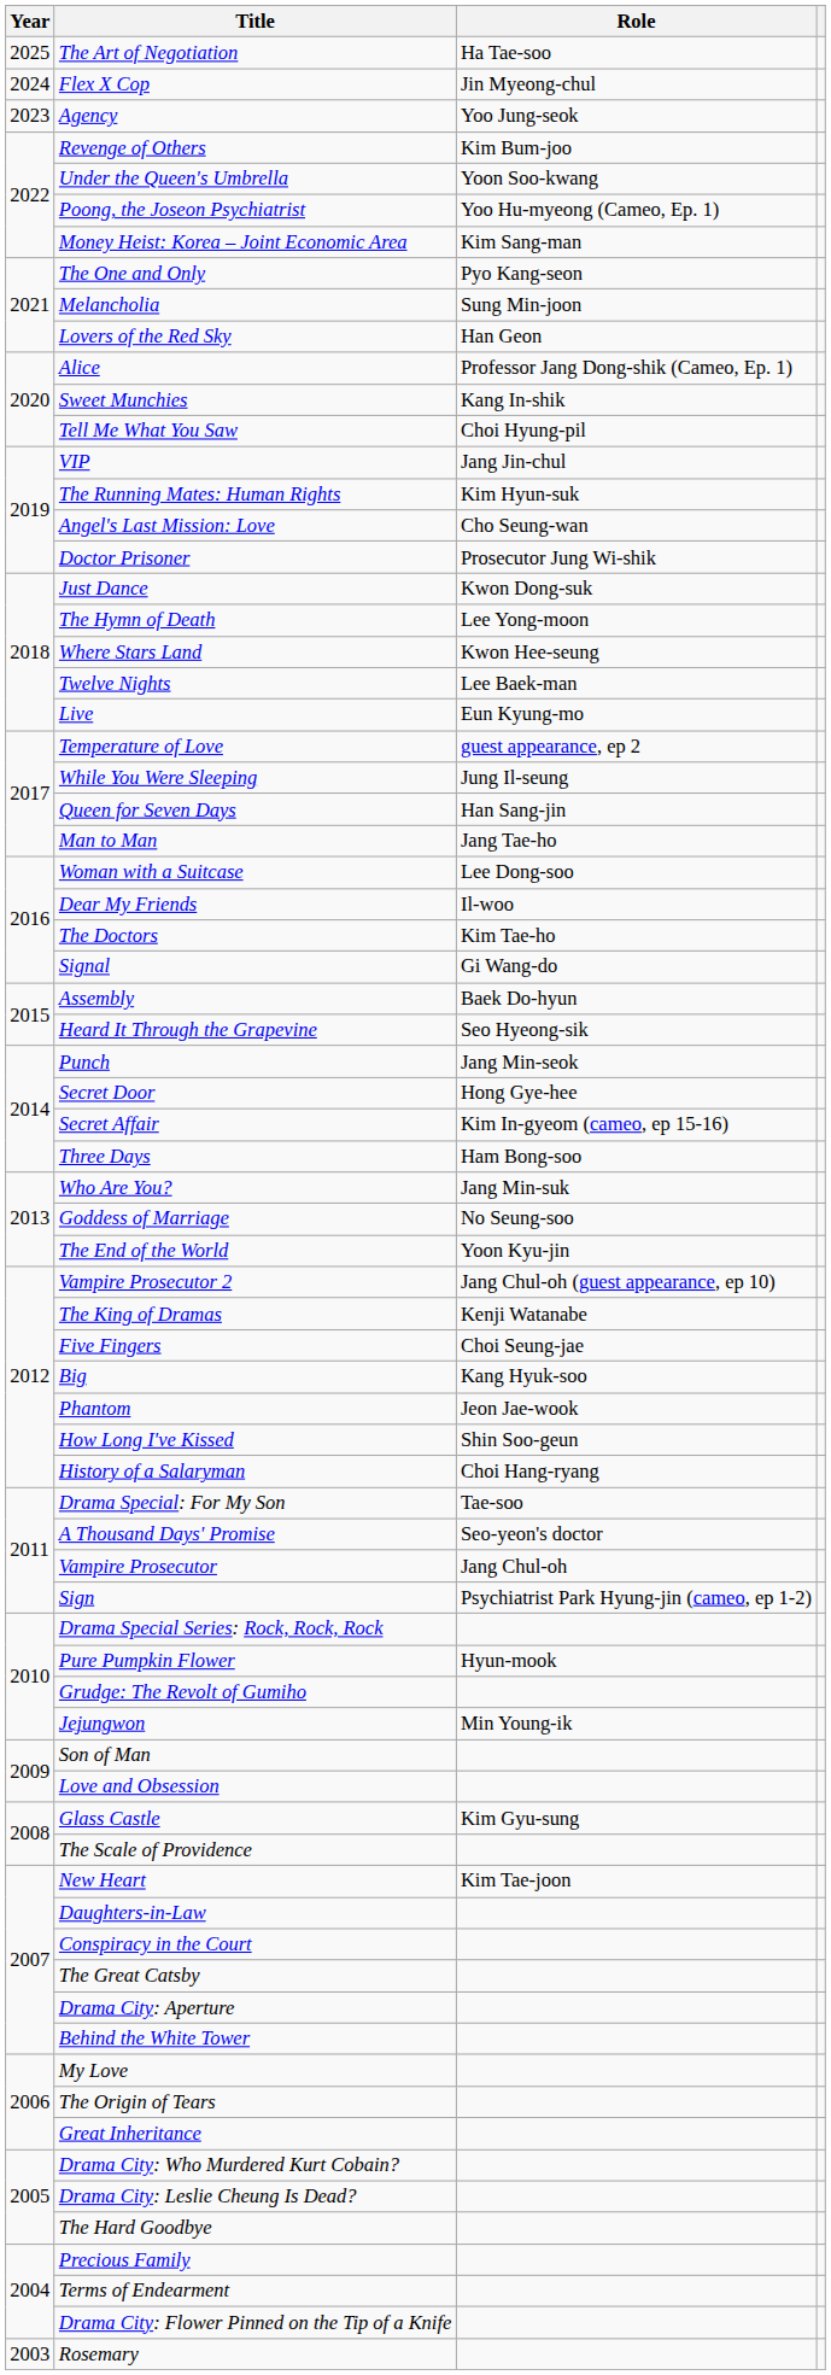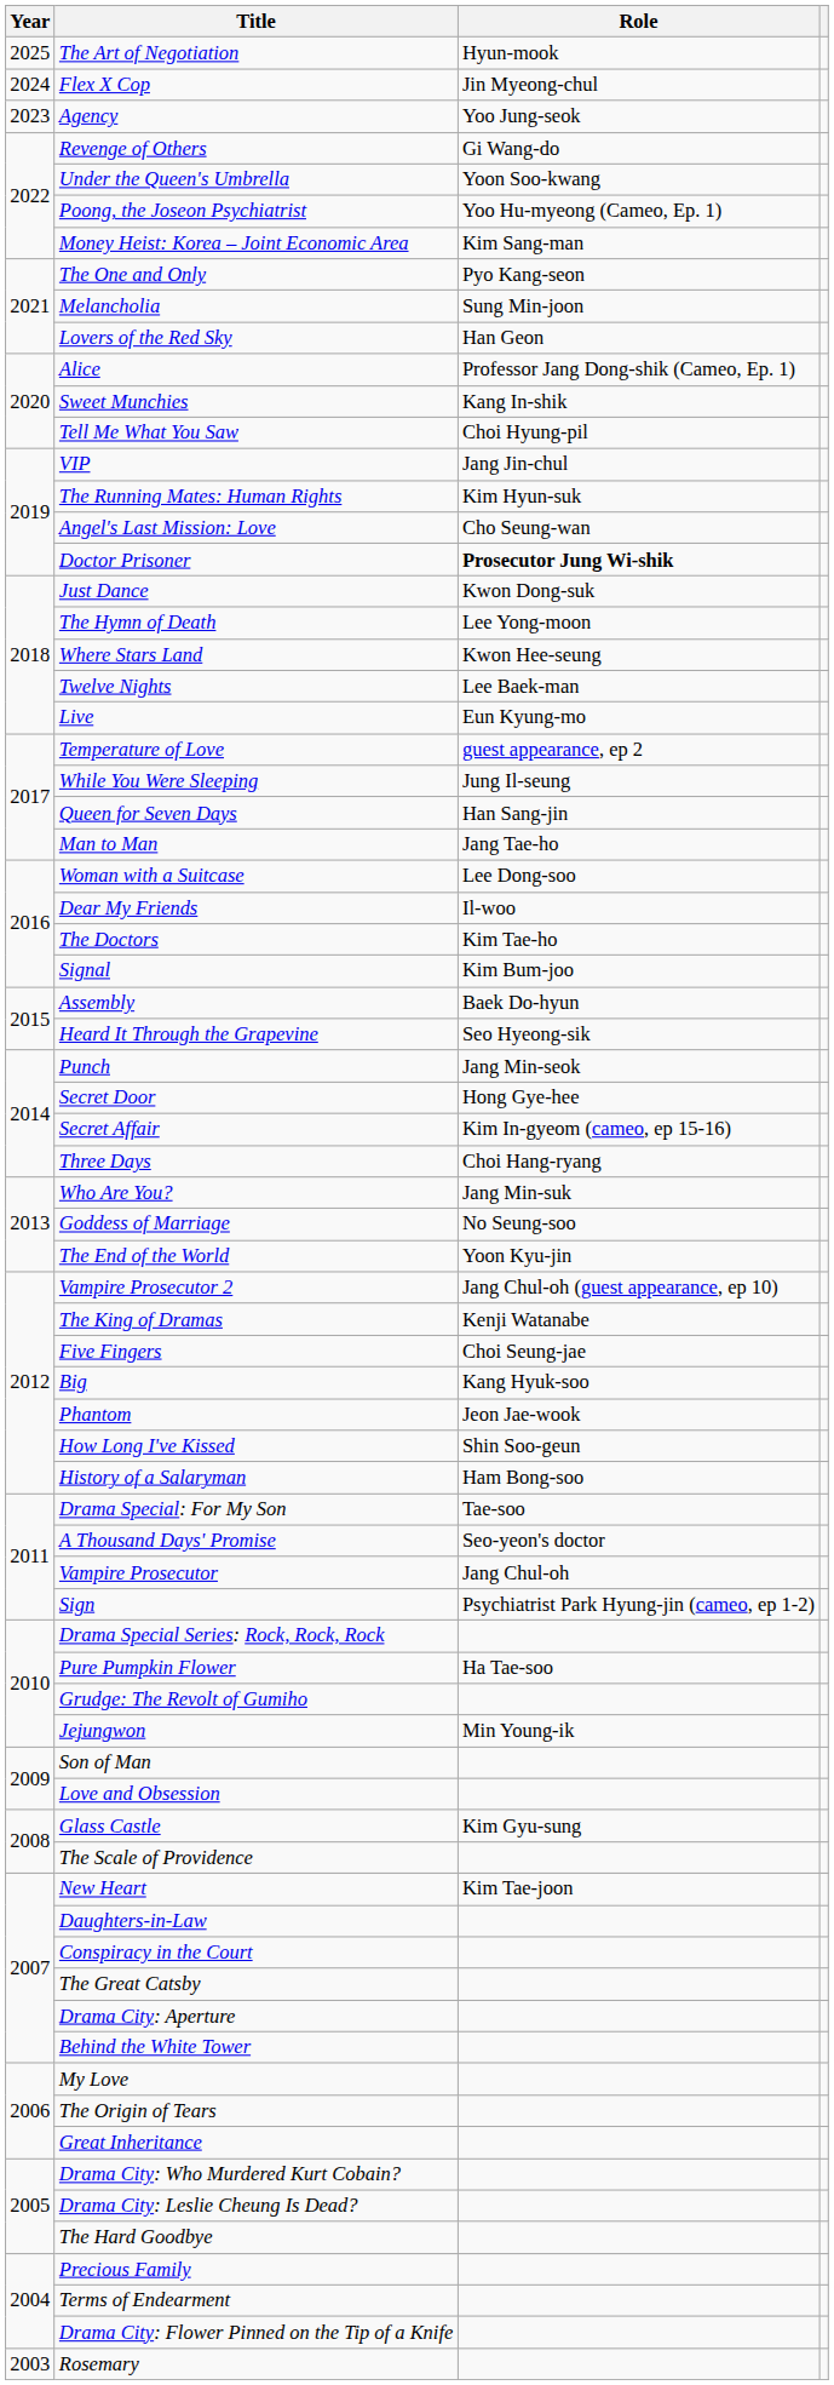 <table class="wikitable sortable">
 <tr>
 <th scope="col">Year</th>
 <th scope="col">Title</th>
 <th scope="col">Role</th>
 <th scope="col"></th>
 </tr>
 <tr>
 <td>2025</td>
 <td><em><a href='#'>The Art of Negotiation</a></em></td>
-<td>Ha Tae-soo</td>
+<td>Hyun-mook</td>
 <td></td>
 </tr>
 <tr>
 <td>2024</td>
 <td><em><a href='#'>Flex X Cop</a></em></td>
 <td>Jin Myeong-chul</td>
 <td></td>
 </tr>
 <tr>
 <td>2023</td>
 <td><em><a href='#'>Agency</a></em></td>
 <td>Yoo Jung-seok</td>
 <td></td>
 </tr>
 <tr>
 <td rowspan="4">2022</td>
 <td><em><a href='#'>Revenge of Others</a></em></td>
-<td>Kim Bum-joo</td>
+<td>Gi Wang-do</td>
 <td></td>
 </tr>
 <tr>
 <td><em><a href='#'>Under the Queen's Umbrella</a></em></td>
 <td>Yoon Soo-kwang</td>
 <td></td>
 </tr>
 <tr>
 <td><em><a href='#'>Poong, the Joseon Psychiatrist</a></em></td>
 <td>Yoo Hu-myeong (Cameo, Ep. 1)</td>
 <td></td>
 </tr>
 <tr>
 <td><em><a href='#'>Money Heist: Korea – Joint Economic Area</a></em></td>
 <td>Kim Sang-man</td>
 <td></td>
 </tr>
 <tr>
 <td rowspan="3">2021</td>
 <td><em><a href='#'>The One and Only</a></em></td>
 <td>Pyo Kang-seon</td>
 <td></td>
 </tr>
 <tr>
 <td><em><a href='#'>Melancholia</a></em></td>
 <td>Sung Min-joon</td>
 <td></td>
 </tr>
 <tr>
 <td><em><a href='#'>Lovers of the Red Sky</a></em></td>
 <td>Han Geon</td>
 <td></td>
 </tr>
 <tr>
 <td rowspan=3>2020</td>
 <td><em><a href='#'>Alice</a></em></td>
 <td>Professor Jang Dong-shik (Cameo, Ep. 1)</td>
 <td></td>
 </tr>
 <tr>
 <td><em><a href='#'>Sweet Munchies</a></em></td>
 <td>Kang In-shik</td>
 <td></td>
 </tr>
 <tr>
 <td><em><a href='#'>Tell Me What You Saw</a></em></td>
 <td>Choi Hyung-pil</td>
 <td></td>
 </tr>
 <tr>
 <td rowspan=4>2019</td>
 <td><em><a href='#'>VIP</a></em></td>
 <td>Jang Jin-chul</td>
 <td></td>
 </tr>
 <tr>
 <td><em><a href='#'>The Running Mates: Human Rights</a></em></td>
 <td>Kim Hyun-suk</td>
 <td></td>
 </tr>
 <tr>
 <td><em><a href='#'>Angel's Last Mission: Love</a></em></td>
 <td>Cho Seung-wan</td>
 <td></td>
 </tr>
 <tr>
 <td><em><a href='#'>Doctor Prisoner</a></em></td>
-<td>Prosecutor Jung Wi-shik</td>
+<td><strong>Prosecutor Jung Wi-shik</strong></td>
 <td></td>
 </tr>
 <tr>
 <td rowspan=5>2018</td>
 <td><em><a href='#'>Just Dance</a></em></td>
 <td>Kwon Dong-suk</td>
 <td></td>
 </tr>
 <tr>
 <td><em><a href='#'>The Hymn of Death</a></em></td>
 <td>Lee Yong-moon</td>
 <td></td>
 </tr>
 <tr>
 <td><em><a href='#'>Where Stars Land</a></em></td>
 <td>Kwon Hee-seung</td>
 <td></td>
 </tr>
 <tr>
 <td><em><a href='#'>Twelve Nights</a></em></td>
 <td>Lee Baek-man</td>
 <td></td>
 </tr>
 <tr>
 <td><em><a href='#'>Live</a></em></td>
 <td>Eun Kyung-mo</td>
 <td></td>
 </tr>
 <tr>
 <td rowspan=4>2017</td>
 <td><em><a href='#'>Temperature of Love</a></em></td>
 <td><a href='#'>guest appearance</a>, ep 2</td>
 <td></td>
 </tr>
 <tr>
 <td><em><a href='#'>While You Were Sleeping</a></em></td>
 <td>Jung Il-seung</td>
 <td></td>
 </tr>
 <tr>
 <td><em><a href='#'>Queen for Seven Days</a></em></td>
 <td>Han Sang-jin</td>
 <td></td>
 </tr>
 <tr>
 <td><em><a href='#'>Man to Man</a></em></td>
 <td>Jang Tae-ho</td>
 <td></td>
 </tr>
 <tr>
 <td rowspan=4>2016</td>
 <td><em><a href='#'>Woman with a Suitcase</a></em></td>
 <td>Lee Dong-soo</td>
 <td></td>
 </tr>
 <tr>
 <td><em><a href='#'>Dear My Friends</a></em></td>
 <td>Il-woo</td>
 <td></td>
 </tr>
 <tr>
 <td><em><a href='#'>The Doctors</a></em></td>
 <td>Kim Tae-ho</td>
 <td></td>
 </tr>
 <tr>
 <td><em><a href='#'>Signal</a></em></td>
-<td>Gi Wang-do</td>
+<td>Kim Bum-joo</td>
 <td></td>
 </tr>
 <tr>
 <td rowspan=2>2015</td>
 <td><em><a href='#'>Assembly</a></em></td>
 <td>Baek Do-hyun</td>
 <td></td>
 </tr>
 <tr>
 <td><em><a href='#'>Heard It Through the Grapevine</a></em></td>
 <td>Seo Hyeong-sik</td>
 <td></td>
 </tr>
 <tr>
 <td rowspan=4>2014</td>
 <td><em><a href='#'>Punch</a></em></td>
 <td>Jang Min-seok</td>
 <td></td>
 </tr>
 <tr>
 <td><em><a href='#'>Secret Door</a></em></td>
 <td>Hong Gye-hee</td>
 <td></td>
 </tr>
 <tr>
 <td><em><a href='#'>Secret Affair</a></em></td>
 <td>Kim In-gyeom (<a href='#'>cameo</a>, ep 15-16)</td>
 <td></td>
 </tr>
 <tr>
 <td><em><a href='#'>Three Days</a></em></td>
-<td>Ham Bong-soo</td>
+<td>Choi Hang-ryang</td>
 <td></td>
 </tr>
 <tr>
 <td rowspan=3>2013</td>
 <td><em><a href='#'>Who Are You?</a></em></td>
 <td>Jang Min-suk</td>
 <td></td>
 </tr>
 <tr>
 <td><em><a href='#'>Goddess of Marriage</a></em></td>
 <td>No Seung-soo</td>
 <td></td>
 </tr>
 <tr>
 <td><em><a href='#'>The End of the World</a></em></td>
 <td>Yoon Kyu-jin</td>
 <td></td>
 </tr>
 <tr>
 <td rowspan=7>2012</td>
 <td><em><a href='#'>Vampire Prosecutor 2</a></em></td>
 <td>Jang Chul-oh (<a href='#'>guest appearance</a>, ep 10)</td>
 <td></td>
 </tr>
 <tr>
 <td><em><a href='#'>The King of Dramas</a></em></td>
 <td>Kenji Watanabe</td>
 <td></td>
 </tr>
 <tr>
 <td><em><a href='#'>Five Fingers</a></em></td>
 <td>Choi Seung-jae</td>
 <td></td>
 </tr>
 <tr>
 <td><em><a href='#'>Big</a></em></td>
 <td>Kang Hyuk-soo</td>
 <td></td>
 </tr>
 <tr>
 <td><em><a href='#'>Phantom</a></em></td>
 <td>Jeon Jae-wook</td>
 <td></td>
 </tr>
 <tr>
 <td><em><a href='#'>How Long I've Kissed</a></em></td>
 <td>Shin Soo-geun</td>
 <td></td>
 </tr>
 <tr>
 <td><em><a href='#'>History of a Salaryman</a></em></td>
-<td>Choi Hang-ryang</td>
+<td>Ham Bong-soo</td>
 <td></td>
 </tr>
 <tr>
 <td rowspan=4>2011</td>
 <td><em><a href='#'>Drama Special</a>: For My Son</em></td>
 <td>Tae-soo</td>
 <td></td>
 </tr>
 <tr>
 <td><em><a href='#'>A Thousand Days' Promise</a></em></td>
 <td>Seo-yeon's doctor</td>
 <td></td>
 </tr>
 <tr>
 <td><em><a href='#'>Vampire Prosecutor</a></em></td>
 <td>Jang Chul-oh</td>
 <td></td>
 </tr>
 <tr>
 <td><em><a href='#'>Sign</a></em></td>
 <td>Psychiatrist Park Hyung-jin (<a href='#'>cameo</a>, ep 1-2)</td>
 <td></td>
 </tr>
 <tr>
 <td rowspan=4>2010</td>
 <td><em><a href='#'>Drama Special Series</a>: <a href='#'>Rock, Rock, Rock</a></em></td>
 <td></td>
 <td></td>
 </tr>
 <tr>
 <td><em><a href='#'>Pure Pumpkin Flower</a></em></td>
-<td>Hyun-mook</td>
+<td>Ha Tae-soo</td>
 <td></td>
 </tr>
 <tr>
 <td><em><a href='#'>Grudge: The Revolt of Gumiho</a></em> </td>
 <td></td>
 <td></td>
 </tr>
 <tr>
 <td><em><a href='#'>Jejungwon</a></em></td>
 <td>Min Young-ik</td>
 <td></td>
 </tr>
 <tr>
 <td rowspan=2>2009</td>
 <td><em>Son of Man</em></td>
 <td></td>
 <td></td>
 </tr>
 <tr>
 <td><em><a href='#'>Love and Obsession</a></em></td>
 <td></td>
 <td></td>
 </tr>
 <tr>
 <td rowspan=2>2008</td>
 <td><em><a href='#'>Glass Castle</a></em></td>
 <td>Kim Gyu-sung</td>
 <td></td>
 </tr>
 <tr>
 <td><em>The Scale of Providence</em></td>
 <td></td>
 <td></td>
 </tr>
 <tr>
 <td rowspan=6>2007</td>
 <td><em><a href='#'>New Heart</a></em></td>
 <td>Kim Tae-joon</td>
 <td></td>
 </tr>
 <tr>
 <td><em><a href='#'>Daughters-in-Law</a></em></td>
 <td></td>
 <td></td>
 </tr>
 <tr>
 <td><em><a href='#'>Conspiracy in the Court</a></em></td>
 <td></td>
 <td></td>
 </tr>
 <tr>
 <td><em>The Great Catsby</em></td>
 <td></td>
 <td></td>
 </tr>
 <tr>
 <td><em><a href='#'>Drama City</a>: Aperture</em></td>
 <td></td>
 <td></td>
 </tr>
 <tr>
 <td><em><a href='#'>Behind the White Tower</a></em></td>
 <td></td>
 <td></td>
 </tr>
 <tr>
 <td rowspan=3>2006</td>
 <td><em>My Love</em></td>
 <td></td>
 <td></td>
 </tr>
 <tr>
 <td><em>The Origin of Tears</em> </td>
 <td></td>
 <td></td>
 </tr>
 <tr>
 <td><em><a href='#'>Great Inheritance</a></em></td>
 <td></td>
 <td></td>
 </tr>
 <tr>
 <td rowspan=3>2005</td>
 <td><em><a href='#'>Drama City</a>: Who Murdered Kurt Cobain?</em></td>
 <td></td>
 <td></td>
 </tr>
 <tr>
 <td><em><a href='#'>Drama City</a>: Leslie Cheung Is Dead?</em></td>
 <td></td>
 <td></td>
 </tr>
 <tr>
 <td><em>The Hard Goodbye</em></td>
 <td></td>
 <td></td>
 </tr>
 <tr>
 <td rowspan=3>2004</td>
 <td><em><a href='#'>Precious Family</a></em></td>
 <td></td>
 <td></td>
 </tr>
 <tr>
 <td><em>Terms of Endearment</em></td>
 <td></td>
 <td></td>
 </tr>
 <tr>
 <td><em><a href='#'>Drama City</a>: Flower Pinned on the Tip of a Knife</em> </td>
 <td></td>
 <td></td>
 </tr>
 <tr>
 <td>2003</td>
 <td><em>Rosemary</em></td>
 <td></td>
 <td></td>
 </tr>
 </table>
